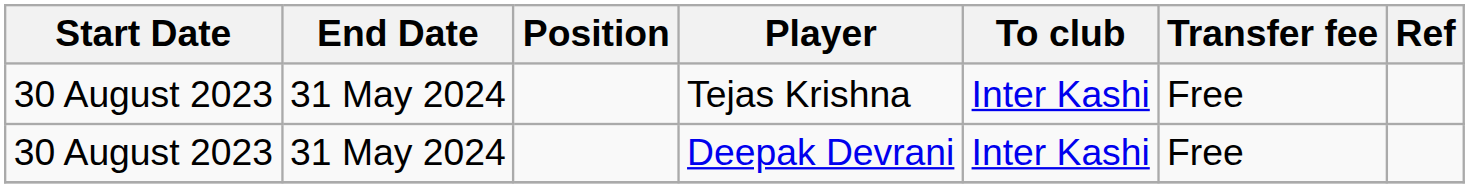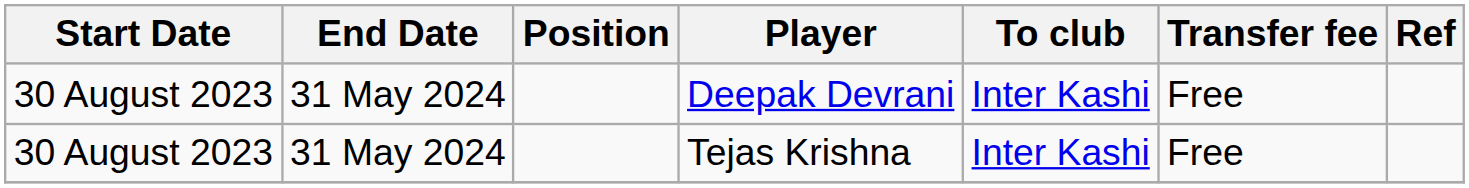 <table class="wikitable plainrowheaders" style="text-align:center; text-align:left">
 <tr>
 <th scope="col">Start Date</th>
 <th scope="col">End Date</th>
 <th scope="col">Position</th>
 <th scope="col">Player</th>
 <th scope="col">To club</th>
 <th scope="col">Transfer fee</th>
 <th scope="col">Ref</th>
 </tr>
 <tr>
 <td>30 August 2023</td>
 <td>31 May 2024</td>
 <td></td>
-<td> Tejas Krishna</td>
+<td> <a href='#'>Deepak Devrani</a></td>
 <td> <a href='#'>Inter Kashi</a></td>
 <td>Free</td>
 <td></td>
 </tr>
 <tr>
 <td>30 August 2023</td>
 <td>31 May 2024</td>
 <td></td>
-<td> <a href='#'>Deepak Devrani</a></td>
+<td> Tejas Krishna</td>
 <td> <a href='#'>Inter Kashi</a></td>
 <td>Free</td>
 <td></td>
 </tr>
 <tr>
 </tr>
 </table>
